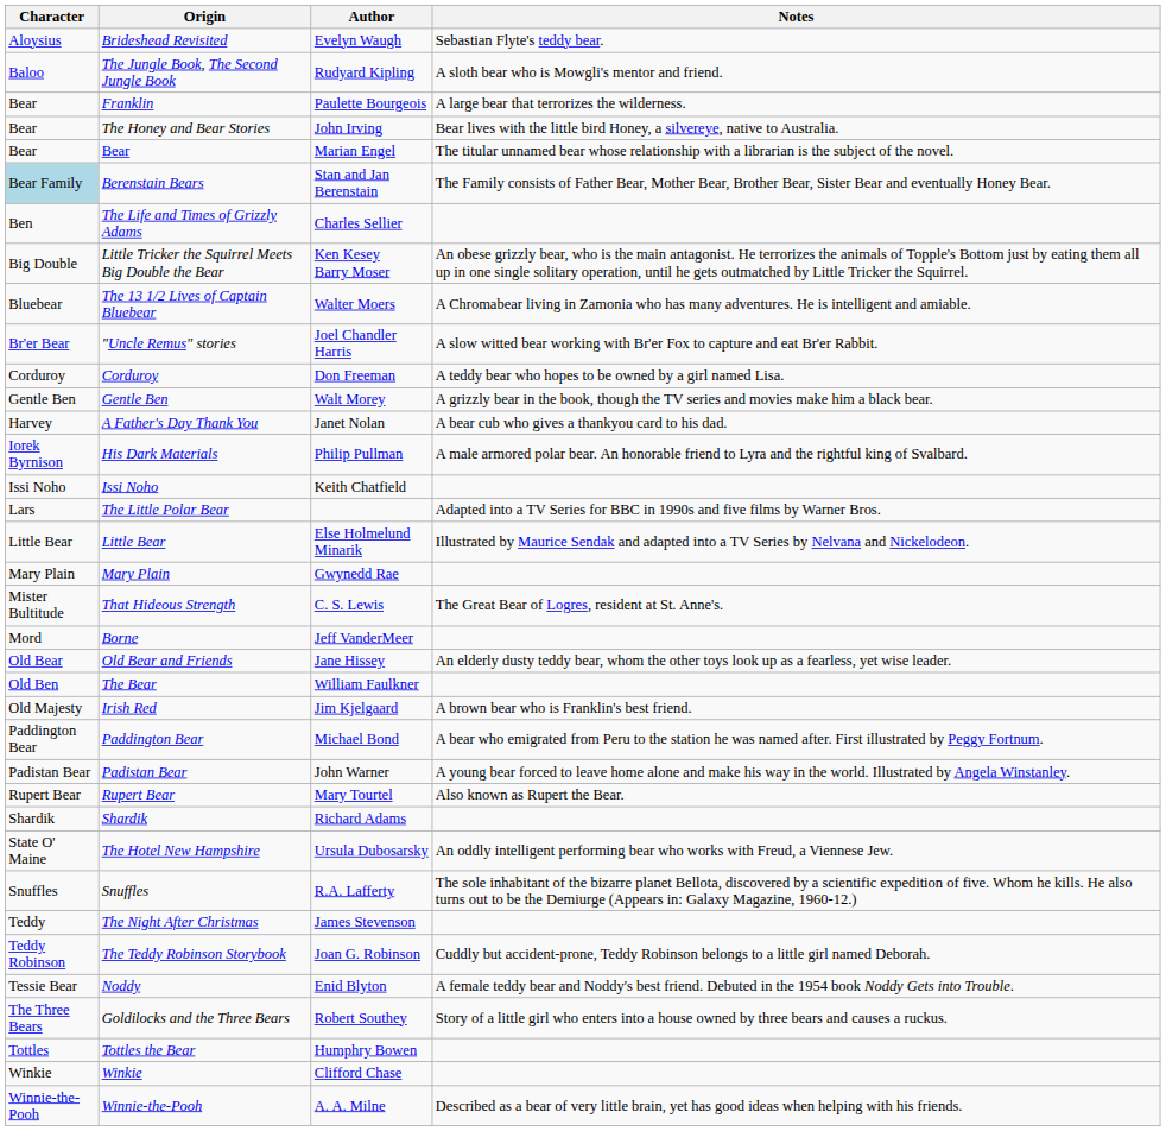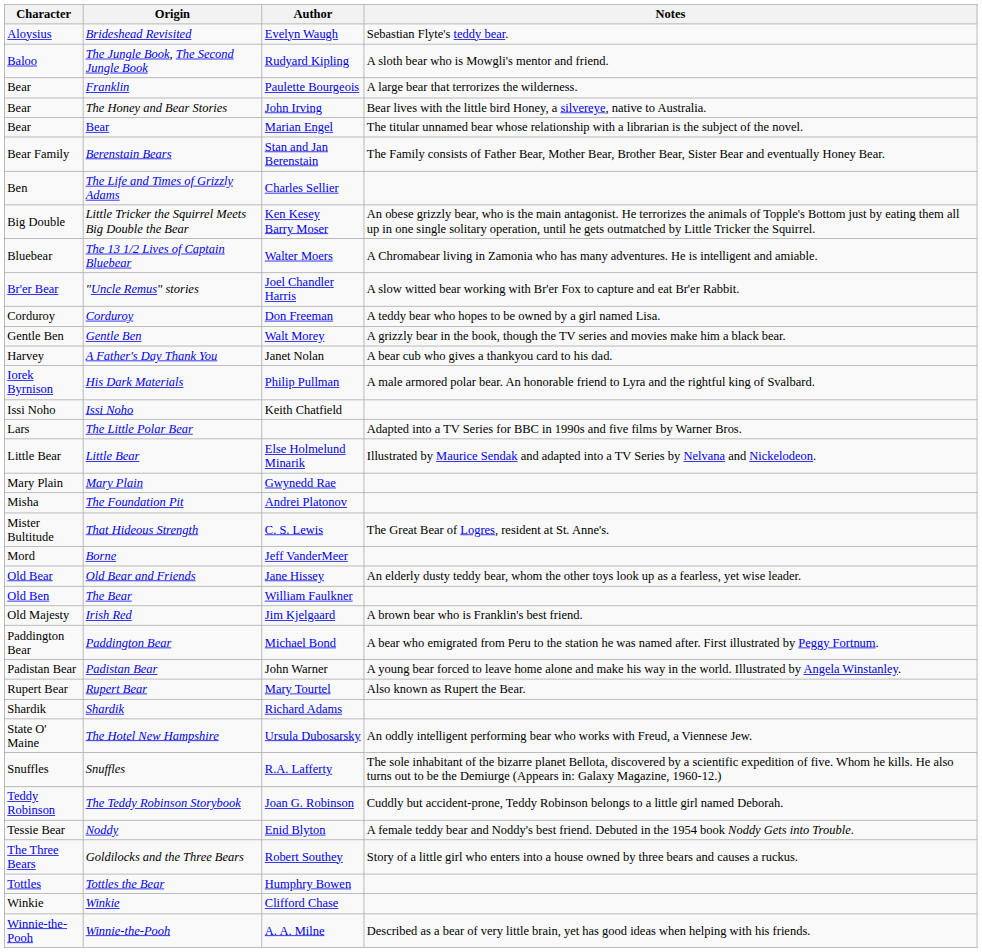 <table class="wikitable sortable sticky-header">
 <tr>
 <th>Character</th>
 <th>Origin</th>
 <th>Author</th>
 <th>Notes</th>
 </tr>
 <tr>
 <td><a href='#'>Aloysius</a></td>
 <td><em><a href='#'>Brideshead Revisited</a></em></td>
 <td><a href='#'>Evelyn Waugh</a></td>
 <td>Sebastian Flyte's <a href='#'>teddy bear</a>.</td>
 </tr>
 <tr>
 <td><a href='#'>Baloo</a></td>
 <td><em><a href='#'>The Jungle Book</a></em>, <em><a href='#'>The Second Jungle Book</a></em></td>
 <td><a href='#'>Rudyard Kipling</a></td>
 <td>A sloth bear who is Mowgli's mentor and friend.</td>
 </tr>
 <tr>
 <td>Bear</td>
 <td><em><a href='#'>Franklin</a></em></td>
 <td><a href='#'>Paulette Bourgeois</a></td>
 <td>A large bear that terrorizes the wilderness.</td>
 </tr>
 <tr>
 <td>Bear</td>
 <td><em>The Honey and Bear Stories</em></td>
 <td><a href='#'>John Irving</a></td>
 <td>Bear lives with the little bird Honey, a <a href='#'>silvereye</a>, native to Australia.</td>
 </tr>
 <tr>
 <td>Bear</td>
 <td><a href='#'>Bear</a></td>
 <td><a href='#'>Marian Engel</a></td>
 <td>The titular unnamed bear whose relationship with a librarian is the subject of the novel.</td>
 </tr>
 <tr>
-<td style="background: lightblue;">Bear Family</td>
+<td>Bear Family</td>
 <td><em><a href='#'>Berenstain Bears</a></em></td>
 <td><a href='#'>Stan and Jan Berenstain</a></td>
 <td>The Family consists of Father Bear, Mother Bear, Brother Bear, Sister Bear and eventually Honey Bear.</td>
 </tr>
 <tr>
 <td>Ben</td>
 <td><em><a href='#'>The Life and Times of Grizzly Adams</a></em></td>
 <td><a href='#'>Charles Sellier</a></td>
 <td></td>
 </tr>
 <tr>
 <td>Big Double</td>
 <td><em>Little Tricker the Squirrel Meets Big Double the Bear</em></td>
 <td><a href='#'>Ken Kesey</a><br><a href='#'>Barry Moser</a></td>
 <td>An obese grizzly bear, who is the main antagonist. He terrorizes the animals of Topple's Bottom just by eating them all up in one single solitary operation, until he gets outmatched by Little Tricker the Squirrel.</td>
 </tr>
 <tr>
 <td>Bluebear</td>
 <td><em><a href='#'>The 13 1/2 Lives of Captain Bluebear</a></em></td>
 <td><a href='#'>Walter Moers</a></td>
 <td>A Chromabear living in Zamonia who has many adventures. He is intelligent and amiable.</td>
 </tr>
 <tr>
 <td><a href='#'>Br'er Bear</a></td>
 <td><em>"<a href='#'>Uncle Remus</a>" stories</em></td>
 <td><a href='#'>Joel Chandler Harris</a></td>
 <td>A slow witted bear working with Br'er Fox to capture and eat Br'er Rabbit.</td>
 </tr>
 <tr>
 <td>Corduroy</td>
 <td><em><a href='#'>Corduroy</a></em></td>
 <td><a href='#'>Don Freeman</a></td>
 <td>A teddy bear who hopes to be owned by a girl named Lisa.</td>
 </tr>
 <tr>
 <td>Gentle Ben</td>
 <td><em><a href='#'>Gentle Ben</a></em></td>
 <td><a href='#'>Walt Morey</a></td>
 <td>A grizzly bear in the book, though the TV series and movies make him a black bear.</td>
 </tr>
 <tr>
 <td>Harvey</td>
 <td><em><a href='#'>A Father's Day Thank You</a></em></td>
 <td>Janet Nolan</td>
 <td>A bear cub who gives a thankyou card to his dad.</td>
 </tr>
 <tr>
 <td><a href='#'>Iorek Byrnison</a></td>
 <td><em><a href='#'>His Dark Materials</a></em></td>
 <td><a href='#'>Philip Pullman</a></td>
 <td>A male armored polar bear. An honorable friend to Lyra and the rightful king of Svalbard.</td>
 </tr>
 <tr>
 <td>Issi Noho</td>
 <td><em><a href='#'>Issi Noho</a></em></td>
 <td>Keith Chatfield</td>
 <td></td>
 </tr>
 <tr>
 <td>Lars</td>
 <td><em><a href='#'>The Little Polar Bear</a></em></td>
 <td></td>
 <td>Adapted into a TV Series for BBC in 1990s and five films by Warner Bros.</td>
 </tr>
 <tr>
 <td>Little Bear</td>
 <td><em><a href='#'>Little Bear</a></em></td>
 <td><a href='#'>Else Holmelund Minarik</a></td>
 <td>Illustrated by <a href='#'>Maurice Sendak</a> and adapted into a TV Series by <a href='#'>Nelvana</a> and <a href='#'>Nickelodeon</a>.</td>
 </tr>
 <tr>
 <td>Mary Plain</td>
 <td><em><a href='#'>Mary Plain</a></em></td>
 <td><a href='#'>Gwynedd Rae</a></td>
 <td></td>
 </tr>
 <tr>
+<td>Misha</td>
+<td><em><a href='#'>The Foundation Pit</a></em></td>
+<td><a href='#'>Andrei Platonov</a></td>
+<td></td>
+</tr>
+<tr>
 <td>Mister Bultitude</td>
 <td><em><a href='#'>That Hideous Strength</a></em></td>
 <td><a href='#'>C. S. Lewis</a></td>
 <td>The Great Bear of <a href='#'>Logres</a>, resident at St. Anne's.</td>
 </tr>
 <tr>
 <td>Mord</td>
 <td><em><a href='#'>Borne</a></em></td>
 <td><a href='#'>Jeff VanderMeer</a></td>
 </tr>
 <tr>
 <td><a href='#'>Old Bear</a></td>
 <td><em><a href='#'>Old Bear and Friends</a></em></td>
 <td><a href='#'>Jane Hissey</a></td>
 <td>An elderly dusty teddy bear, whom the other toys look up as a fearless, yet wise leader.</td>
 </tr>
 <tr>
 <td><a href='#'>Old Ben</a></td>
 <td><em><a href='#'>The Bear</a></em></td>
 <td><a href='#'>William Faulkner</a></td>
 <td></td>
 </tr>
 <tr>
 <td>Old Majesty</td>
 <td><em><a href='#'>Irish Red</a></em></td>
 <td><a href='#'>Jim Kjelgaard</a></td>
 <td>A brown bear who is Franklin's best friend.</td>
 </tr>
 <tr>
 <td>Paddington Bear</td>
 <td><em><a href='#'>Paddington Bear</a></em></td>
 <td><a href='#'>Michael Bond</a></td>
 <td>A bear who emigrated from Peru to the station he was named after. First illustrated by <a href='#'>Peggy Fortnum</a>.</td>
 </tr>
 <tr>
 <td>Padistan Bear</td>
 <td><em><a href='#'>Padistan Bear</a></em></td>
 <td>John Warner</td>
 <td>A young bear forced to leave home alone and make his way in the world. Illustrated by <a href='#'>Angela Winstanley</a>.</td>
 </tr>
 <tr>
 <td>Rupert Bear</td>
 <td><em><a href='#'>Rupert Bear</a></em></td>
 <td><a href='#'>Mary Tourtel</a></td>
 <td>Also known as Rupert the Bear.</td>
 </tr>
 <tr>
 <td>Shardik</td>
 <td><em><a href='#'>Shardik</a></em></td>
 <td><a href='#'>Richard Adams</a></td>
 <td></td>
 </tr>
 <tr>
 <td>State O' Maine</td>
 <td><em><a href='#'>The Hotel New Hampshire</a></em></td>
 <td><a href='#'>Ursula Dubosarsky</a></td>
 <td>An oddly intelligent performing bear who works with Freud, a Viennese Jew.</td>
 </tr>
 <tr>
 <td>Snuffles</td>
 <td><em>Snuffles</em></td>
 <td><a href='#'>R.A. Lafferty</a></td>
 <td>The sole inhabitant of the bizarre planet Bellota, discovered by a scientific expedition of five. Whom he kills. He also turns out to be the Demiurge (Appears in: Galaxy Magazine, 1960-12.)</td>
 </tr>
 <tr>
-<td>Teddy</td>
-<td><em><a href='#'>The Night After Christmas</a></em></td>
-<td><a href='#'>James Stevenson</a></td>
-<td></td>
-</tr>
-<tr>
 <td><a href='#'>Teddy Robinson</a></td>
 <td><em><a href='#'>The Teddy Robinson Storybook</a></em></td>
 <td><a href='#'>Joan G. Robinson</a></td>
 <td>Cuddly but accident-prone, Teddy Robinson belongs to a little girl named Deborah.</td>
 </tr>
 <tr>
 <td>Tessie Bear</td>
 <td><em><a href='#'>Noddy</a></em></td>
 <td><a href='#'>Enid Blyton</a></td>
 <td>A female teddy bear and Noddy's best friend. Debuted in the 1954 book <em>Noddy Gets into Trouble</em>.</td>
 </tr>
 <tr>
 <td><a href='#'>The Three Bears</a></td>
 <td><em>Goldilocks and the Three Bears</em></td>
 <td><a href='#'>Robert Southey</a></td>
 <td>Story of a little girl who enters into a house owned by three bears and causes a ruckus.</td>
 </tr>
 <tr>
 <td><a href='#'>Tottles</a></td>
 <td><em><a href='#'>Tottles the Bear</a></em></td>
 <td><a href='#'>Humphry Bowen</a></td>
 <td></td>
 </tr>
 <tr>
 <td>Winkie</td>
 <td><em><a href='#'>Winkie</a></em></td>
 <td><a href='#'>Clifford Chase</a></td>
 <td></td>
 </tr>
 <tr>
 <td><a href='#'>Winnie-the-Pooh</a></td>
 <td><em><a href='#'>Winnie-the-Pooh</a></em></td>
 <td><a href='#'>A. A. Milne</a></td>
 <td>Described as a bear of very little brain, yet has good ideas when helping with his friends.</td>
 </tr>
 </table>
